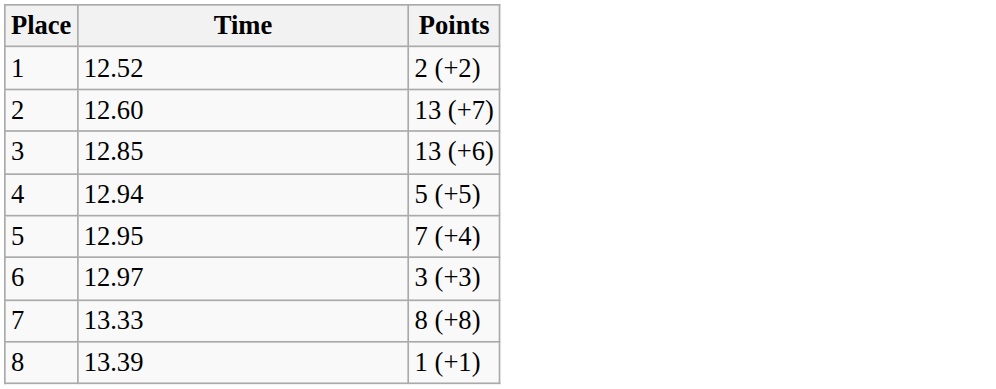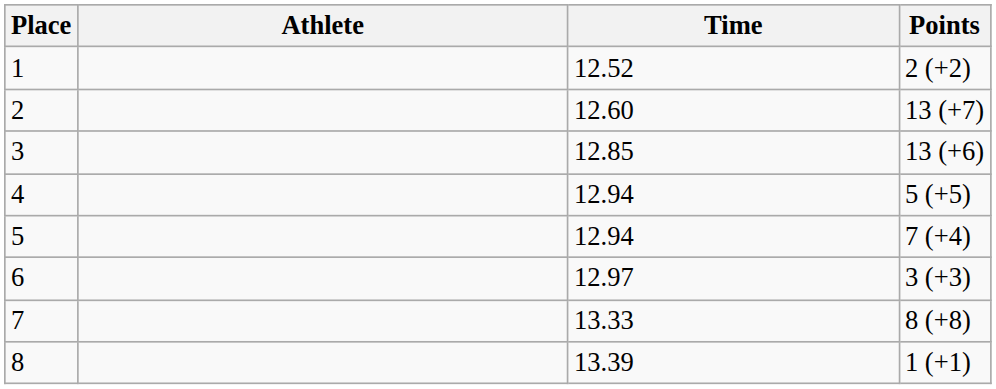 <table class="wikitable sortable">
 <tr>
 <th>Place</th>
+<th style="width:18em">Athlete</th>
 <th style="width:12em">Time</th>
 <th>Points</th>
 </tr>
 <tr>
 <td>1</td>
+<td></td>
 <td>12.52</td>
 <td>2 (+2)</td>
 </tr>
 <tr>
 <td>2</td>
+<td></td>
 <td>12.60</td>
 <td>13 (+7)</td>
 </tr>
 <tr>
 <td>3</td>
+<td></td>
 <td>12.85</td>
 <td>13 (+6)</td>
 </tr>
 <tr>
 <td>4</td>
+<td></td>
 <td>12.94</td>
 <td>5 (+5)</td>
 </tr>
 <tr>
 <td>5</td>
-<td>12.95</td>
+<td></td>
+<td>12.94</td>
 <td>7 (+4)</td>
 </tr>
 <tr>
 <td>6</td>
+<td></td>
 <td>12.97</td>
 <td>3 (+3)</td>
 </tr>
 <tr>
 <td>7</td>
+<td></td>
 <td>13.33</td>
 <td>8 (+8)</td>
 </tr>
 <tr>
 <td>8</td>
+<td></td>
 <td>13.39</td>
 <td>1 (+1)</td>
 </tr>
 </table>
